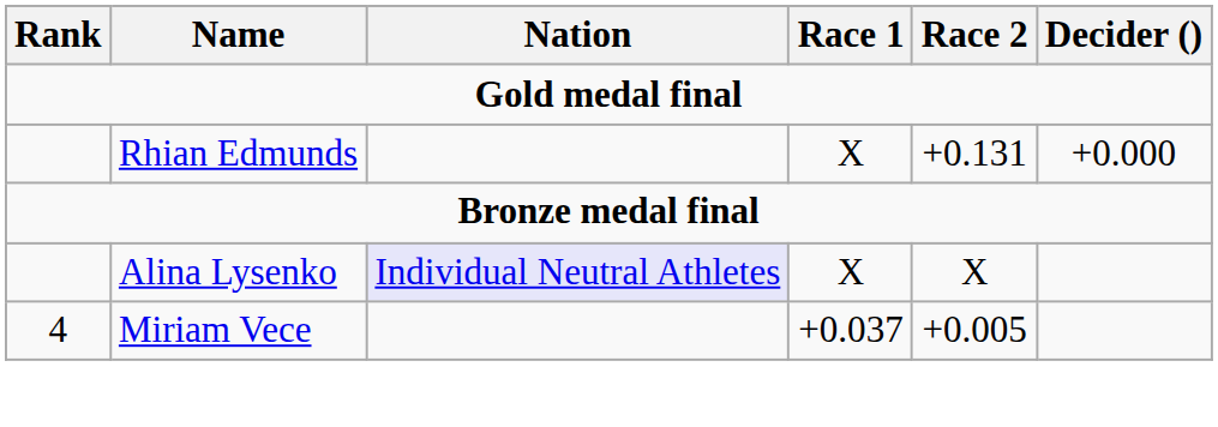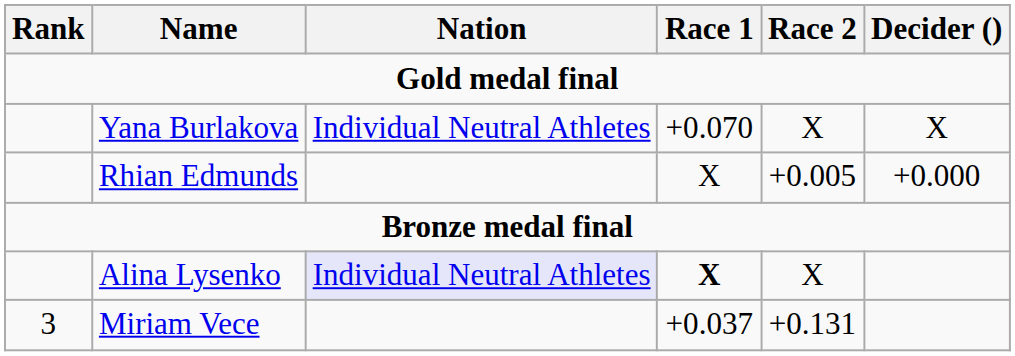 <table class="wikitable" style="text-align:center">
 <tr>
 <th>Rank</th>
 <th>Name</th>
 <th>Nation</th>
 <th>Race 1</th>
 <th>Race 2</th>
 <th>Decider ()</th>
 </tr>
 <tr>
 <td colspan=6><strong>Gold medal final</strong></td>
 </tr>
 <tr>
 <td></td>
+<td align=left><a href='#'>Yana Burlakova</a></td>
+<td align=left><a href='#'>Individual Neutral Athletes</a></td>
+<td>+0.070</td>
+<td>X</td>
+<td>X</td>
+</tr>
+<tr>
+<td></td>
 <td align=left><a href='#'>Rhian Edmunds</a></td>
 <td align=left></td>
 <td>X</td>
-<td>+0.131</td>
+<td>+0.005</td>
 <td>+0.000</td>
 </tr>
 <tr>
 <td colspan=6><strong>Bronze medal final</strong></td>
 </tr>
 <tr>
 <td></td>
 <td align=left><a href='#'>Alina Lysenko</a></td>
 <td align=left style="background: lavender;"><a href='#'>Individual Neutral Athletes</a></td>
-<td>X</td>
+<td><strong>X</strong></td>
 <td>X</td>
 <td></td>
 </tr>
 <tr>
-<td>4</td>
+<td>3</td>
 <td align=left><a href='#'>Miriam Vece</a></td>
 <td align=left></td>
 <td>+0.037</td>
-<td>+0.005</td>
+<td>+0.131</td>
 <td></td>
 </tr>
 </table>
